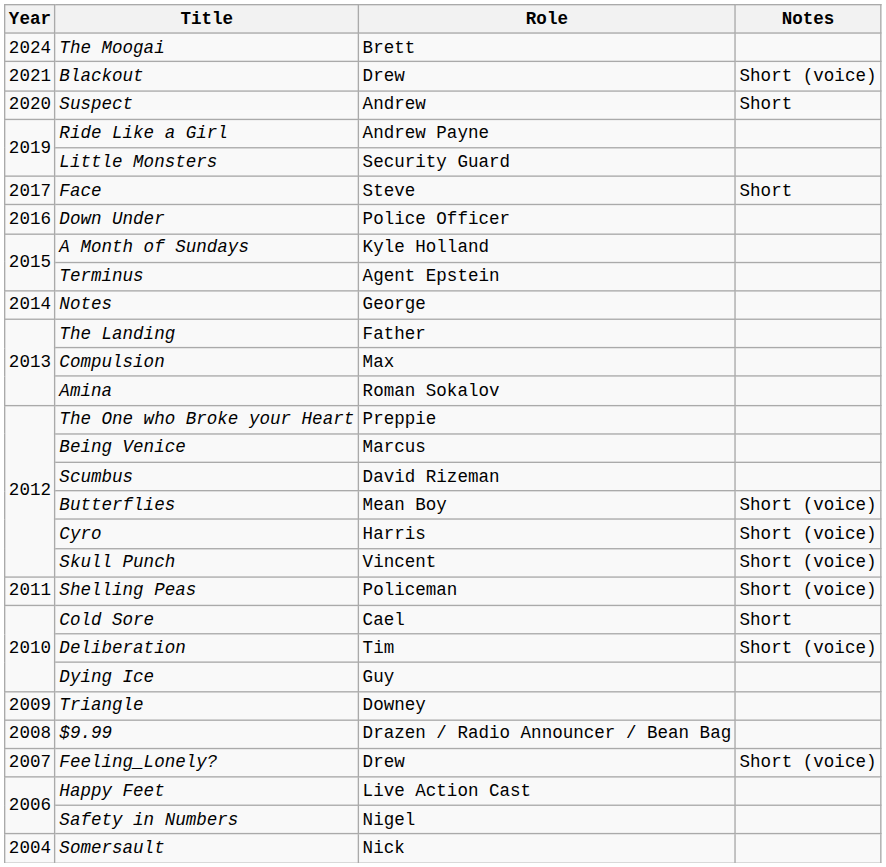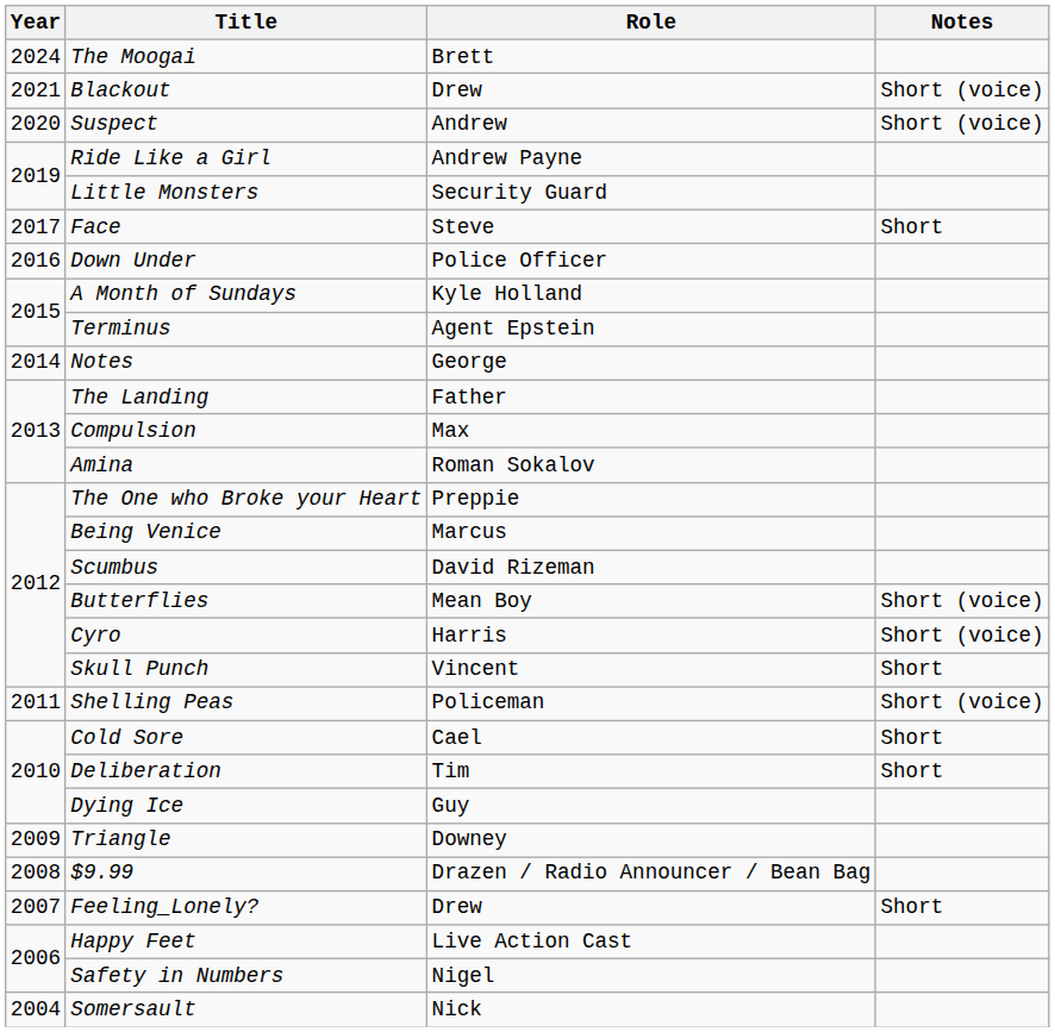 <table class="wikitable sortable">
 <tr>
 <th>Year</th>
 <th>Title</th>
 <th>Role</th>
 <th>Notes</th>
 </tr>
 <tr>
 <td>2024</td>
 <td><em>The Moogai</em></td>
 <td>Brett</td>
 <td></td>
 </tr>
 <tr>
 <td>2021</td>
 <td><em>Blackout</em></td>
 <td>Drew</td>
 <td>Short (voice)</td>
 </tr>
 <tr>
 <td>2020</td>
 <td><em>Suspect</em></td>
 <td>Andrew</td>
-<td>Short</td>
+<td>Short (voice)</td>
 </tr>
 <tr>
 <td rowspan="2">2019</td>
 <td><em>Ride Like a Girl</em></td>
 <td>Andrew Payne</td>
 <td></td>
 </tr>
 <tr>
 <td><em>Little Monsters</em></td>
 <td>Security Guard</td>
 <td></td>
 </tr>
 <tr>
 <td>2017</td>
 <td><em>Face</em></td>
 <td>Steve</td>
 <td>Short</td>
 </tr>
 <tr>
 <td>2016</td>
 <td><em>Down Under</em></td>
 <td>Police Officer</td>
 <td></td>
 </tr>
 <tr>
 <td rowspan="2">2015</td>
 <td><em>A Month of Sundays</em></td>
 <td>Kyle Holland</td>
 <td></td>
 </tr>
 <tr>
 <td><em>Terminus</em></td>
 <td>Agent Epstein</td>
 <td></td>
 </tr>
 <tr>
 <td>2014</td>
 <td><em>Notes</em></td>
 <td>George</td>
 <td></td>
 </tr>
 <tr>
 <td rowspan="3">2013</td>
 <td><em>The Landing</em></td>
 <td>Father</td>
 <td></td>
 </tr>
 <tr>
 <td><em>Compulsion</em></td>
 <td>Max</td>
 <td></td>
 </tr>
 <tr>
 <td><em>Amina</em></td>
 <td>Roman Sokalov</td>
 <td></td>
 </tr>
 <tr>
 <td rowspan="6">2012</td>
 <td><em>The One who Broke your Heart</em></td>
 <td>Preppie</td>
 <td></td>
 </tr>
 <tr>
 <td><em>Being Venice</em></td>
 <td>Marcus</td>
 <td></td>
 </tr>
 <tr>
 <td><em>Scumbus</em></td>
 <td>David Rizeman</td>
 <td></td>
 </tr>
 <tr>
 <td><em>Butterflies</em></td>
 <td>Mean Boy</td>
 <td>Short (voice)</td>
 </tr>
 <tr>
 <td><em>Cyro</em></td>
 <td>Harris</td>
 <td>Short (voice)</td>
 </tr>
 <tr>
 <td><em>Skull Punch</em></td>
 <td>Vincent</td>
-<td>Short (voice)</td>
+<td>Short</td>
 </tr>
 <tr>
 <td>2011</td>
 <td><em>Shelling Peas</em></td>
 <td>Policeman</td>
 <td>Short (voice)</td>
 </tr>
 <tr>
 <td rowspan="3">2010</td>
 <td><em>Cold Sore</em></td>
 <td>Cael</td>
 <td>Short</td>
 </tr>
 <tr>
 <td><em>Deliberation</em></td>
 <td>Tim</td>
-<td>Short (voice)</td>
+<td>Short</td>
 </tr>
 <tr>
 <td><em>Dying Ice</em></td>
 <td>Guy</td>
 <td></td>
 </tr>
 <tr>
 <td>2009</td>
 <td><em>Triangle</em></td>
 <td>Downey</td>
 <td></td>
 </tr>
 <tr>
 <td>2008</td>
 <td><em>$9.99</em></td>
 <td>Drazen / Radio Announcer / Bean Bag</td>
 <td></td>
 </tr>
 <tr>
 <td>2007</td>
 <td><em>Feeling_Lonely?</em></td>
 <td>Drew</td>
-<td>Short (voice)</td>
+<td>Short</td>
 </tr>
 <tr>
 <td rowspan="2">2006</td>
 <td><em>Happy Feet</em></td>
 <td>Live Action Cast</td>
 <td></td>
 </tr>
 <tr>
 <td><em>Safety in Numbers</em></td>
 <td>Nigel</td>
 <td></td>
 </tr>
 <tr>
 <td>2004</td>
 <td><em>Somersault</em></td>
 <td>Nick</td>
 <td></td>
 </tr>
 </table>
